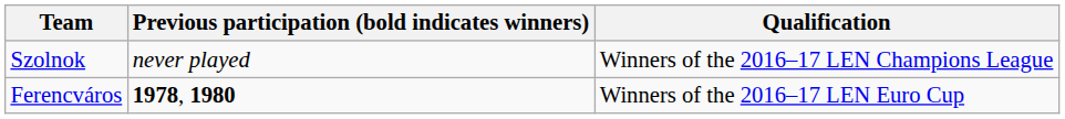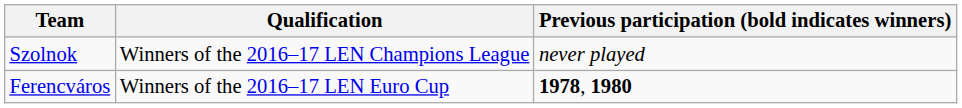 <table class="wikitable">
 <tr>
 <th>Team</th>
+<th>Qualification</th>
 <th>Previous participation (bold indicates winners)</th>
-<th>Qualification</th>
 </tr>
 <tr>
 <td> <a href='#'>Szolnok</a></td>
+<td>Winners of the <a href='#'>2016–17 LEN Champions League</a></td>
 <td><em>never played</em></td>
-<td>Winners of the <a href='#'>2016–17 LEN Champions League</a></td>
 </tr>
 <tr>
 <td> <a href='#'>Ferencváros</a></td>
+<td>Winners of the <a href='#'>2016–17 LEN Euro Cup</a></td>
 <td><strong>1978</strong>, <strong>1980</strong></td>
-<td>Winners of the <a href='#'>2016–17 LEN Euro Cup</a></td>
 </tr>
 </table>
